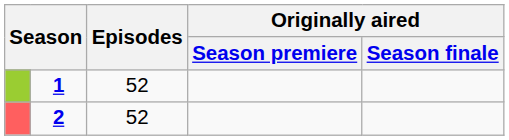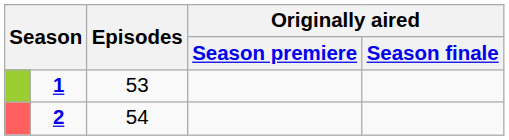 <table class="wikitable plainrowheaders" border="2" style="text-align:center;">
 <tr>
 <th colspan="2" rowspan="2">Season</th>
 <th rowspan="2">Episodes</th>
 <th colspan="2">Originally aired</th>
 </tr>
 <tr>
 <th><a href='#'>Season premiere</a></th>
 <th><a href='#'>Season finale</a></th>
 </tr>
 <tr>
 <td style="background:#9ACD32; height:10px;"></td>
 <td><strong><a href='#'>1</a></strong></td>
-<td>52</td>
+<td>53</td>
 <td></td>
 <td></td>
 </tr>
 <tr>
 <td style="background:#FF5F5F; height:10px;"></td>
 <td><strong><a href='#'>2</a></strong></td>
-<td>52</td>
+<td>54</td>
 <td></td>
 <td></td>
 </tr>
 </table>
